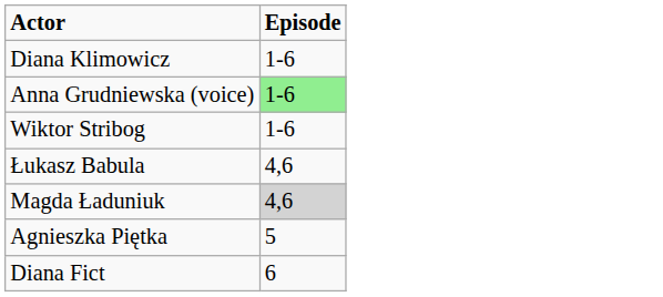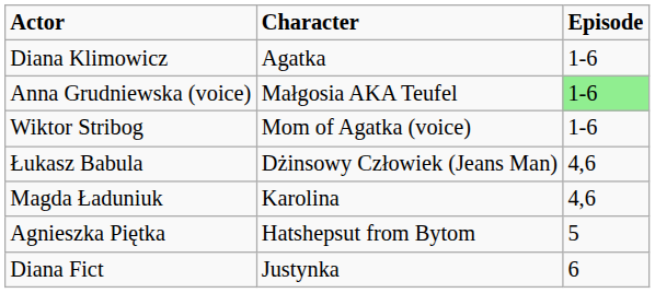 <table class="wikitable">
 <tr>
 <td><strong>Actor</strong></td>
+<td><strong>Character</strong></td>
 <td><strong>Episode</strong></td>
 </tr>
 <tr>
 <td>Diana Klimowicz</td>
+<td>Agatka</td>
 <td>1-6</td>
 </tr>
 <tr>
 <td>Anna Grudniewska (voice)</td>
+<td>Małgosia AKA Teufel</td>
 <td style="background: lightgreen;">1-6</td>
 </tr>
 <tr>
 <td>Wiktor Stribog</td>
+<td>Mom of Agatka (voice)</td>
 <td>1-6</td>
 </tr>
 <tr>
 <td>Łukasz Babula</td>
+<td>Dżinsowy Człowiek (Jeans Man)</td>
 <td>4,6</td>
 </tr>
 <tr>
 <td>Magda Ładuniuk</td>
-<td style="background: lightgrey;">4,6</td>
+<td>Karolina</td>
+<td>4,6</td>
 </tr>
 <tr>
 <td>Agnieszka Piętka</td>
+<td>Hatshepsut from Bytom</td>
 <td>5</td>
 </tr>
 <tr>
 <td>Diana Fict</td>
+<td>Justynka</td>
 <td>6</td>
 </tr>
 </table>
